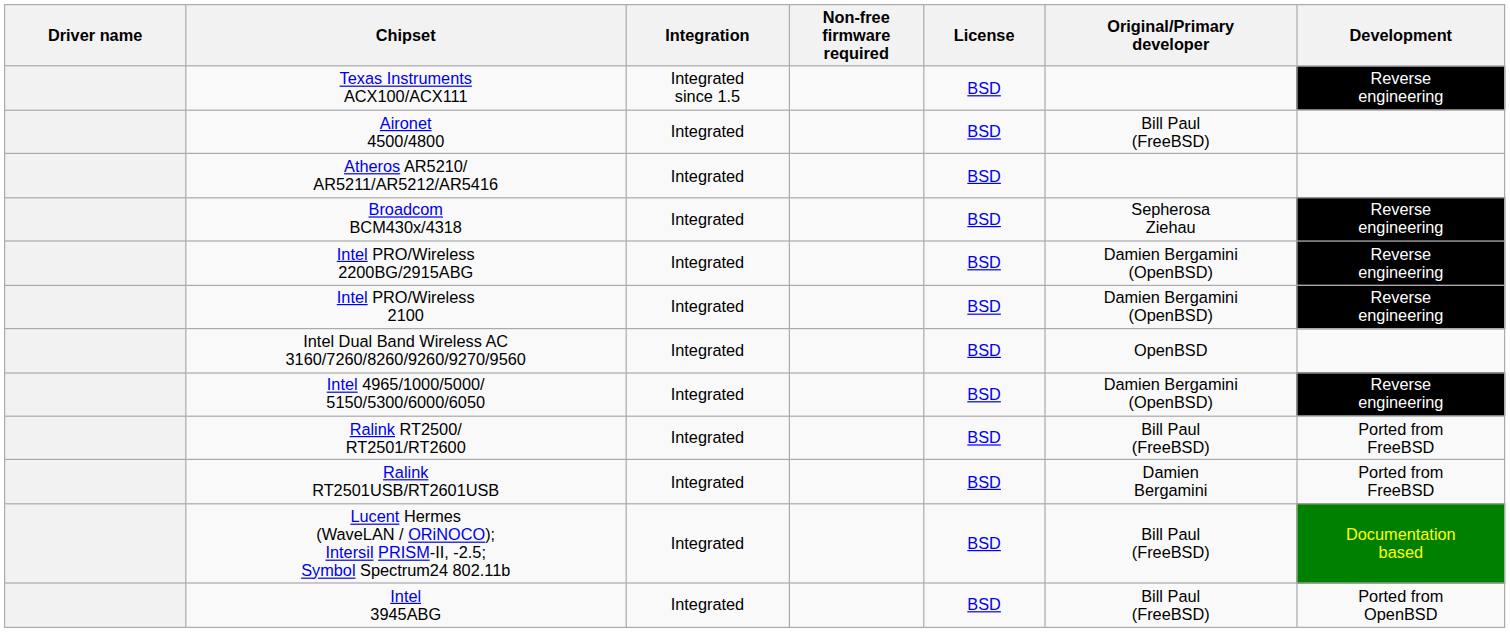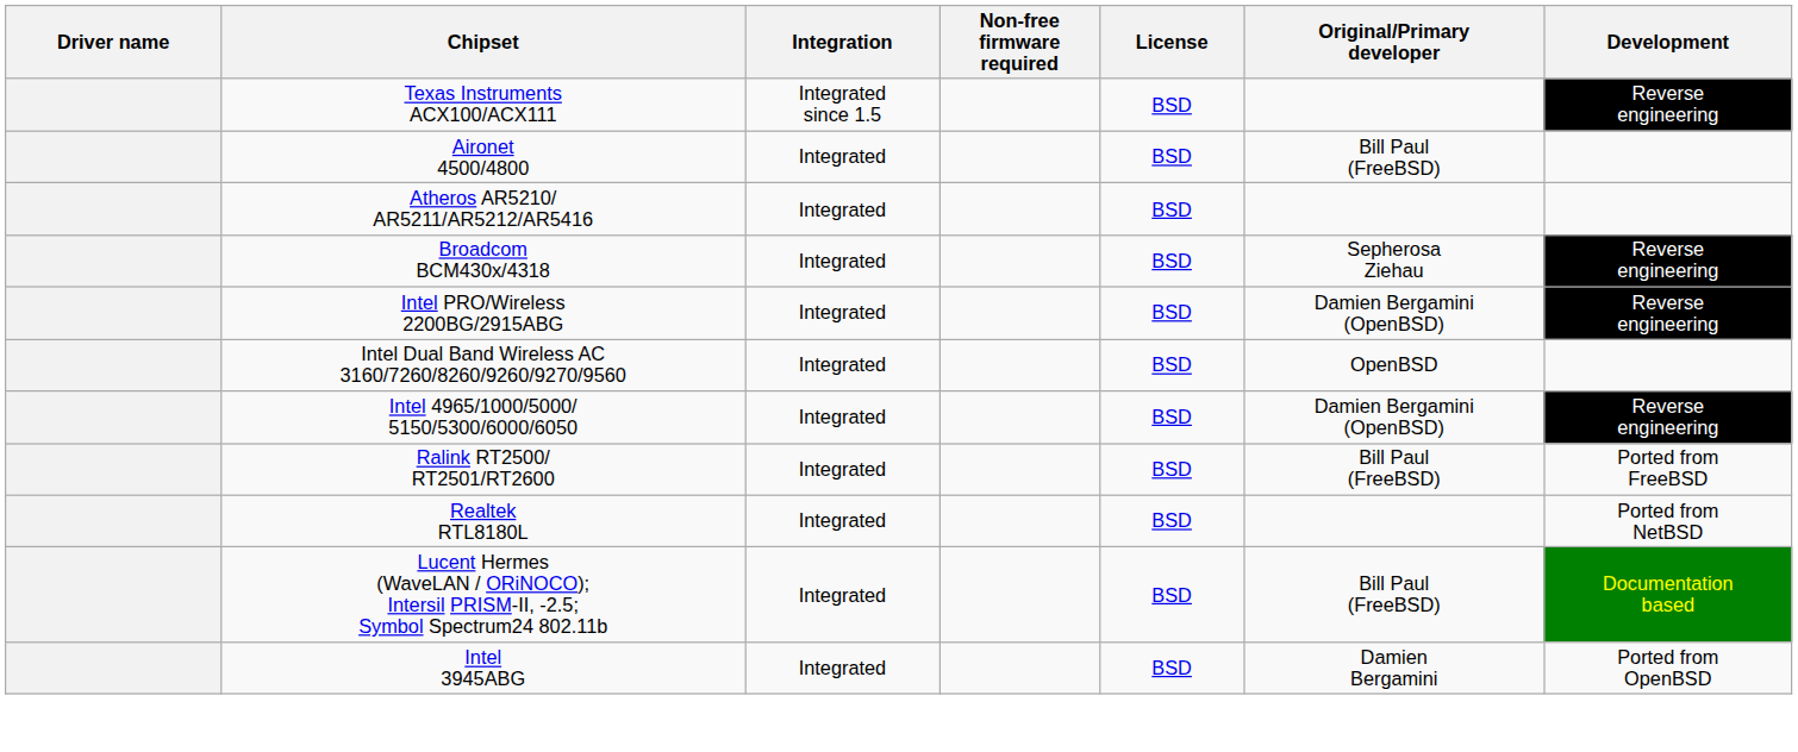 <table class="wikitable" style="font-size: 85%; text-align: center; width: 99%;">
 <tr>
 <th>Driver name</th>
 <th>Chipset</th>
 <th>Integration</th>
 <th>Non-free <br>firmware <br>required </th>
 <th>License</th>
 <th>Original/Primary <br>developer</th>
 <th>Development</th>
 </tr>
 <tr>
 <th></th>
 <td><a href='#'>Texas Instruments</a><br>ACX100/ACX111</td>
 <td>Integrated <br>since 1.5</td>
 <td></td>
 <td><a href='#'>BSD</a></td>
 <td></td>
 <td style="background: black; color: white; ">Reverse <br>engineering</td>
 </tr>
 <tr>
 <th></th>
 <td><a href='#'>Aironet</a><br>4500/4800</td>
 <td>Integrated</td>
 <td></td>
 <td><a href='#'>BSD</a></td>
 <td>Bill Paul<br>(FreeBSD)</td>
 <td></td>
 </tr>
 <tr>
 <th></th>
 <td><a href='#'>Atheros</a> AR5210/<br>AR5211/AR5212/AR5416</td>
 <td>Integrated</td>
 <td></td>
 <td><a href='#'>BSD</a></td>
 <td></td>
 <td></td>
 </tr>
 <tr>
 <th></th>
 <td><a href='#'>Broadcom</a><br>BCM430x/4318</td>
 <td>Integrated</td>
 <td></td>
 <td><a href='#'>BSD</a></td>
 <td>Sepherosa<br>Ziehau</td>
 <td style="background: black; color: white; ">Reverse <br>engineering</td>
 </tr>
 <tr>
 <th></th>
 <td><a href='#'>Intel</a> PRO/Wireless<br>2200BG/2915ABG</td>
 <td>Integrated</td>
 <td></td>
 <td><a href='#'>BSD</a></td>
 <td>Damien Bergamini<br>(OpenBSD)</td>
 <td style="background: black; color: white; ">Reverse <br>engineering</td>
 </tr>
 <tr>
 <th></th>
-<td><a href='#'>Intel</a> PRO/Wireless<br>2100</td>
-<td>Integrated</td>
-<td></td>
-<td><a href='#'>BSD</a></td>
-<td>Damien Bergamini<br>(OpenBSD)</td>
-<td style="background: black; color: white; ">Reverse <br>engineering</td>
-</tr>
-<tr>
-<th></th>
 <td>Intel Dual Band Wireless AC<br>3160/7260/8260/9260/9270/9560</td>
 <td Integrated>Integrated</td>
 <td></td>
 <td><a href='#'>BSD</a></td>
 <td>OpenBSD</td>
 </tr>
 <tr>
 <th></th>
 <td><a href='#'>Intel</a> 4965/1000/5000/<br>5150/5300/6000/6050</td>
 <td>Integrated</td>
 <td></td>
 <td><a href='#'>BSD</a></td>
 <td>Damien Bergamini<br>(OpenBSD)</td>
 <td style="background: black; color: white; ">Reverse <br>engineering</td>
 </tr>
 <tr>
 <th></th>
 <td><a href='#'>Ralink</a> RT2500/<br>RT2501/RT2600</td>
 <td>Integrated</td>
 <td></td>
 <td><a href='#'>BSD</a></td>
 <td>Bill Paul<br>(FreeBSD)</td>
 <td>Ported from<br>FreeBSD</td>
 </tr>
 <tr>
 <th></th>
-<td><a href='#'>Ralink</a><br>RT2501USB/RT2601USB</td>
+<td><a href='#'>Realtek</a><br>RTL8180L</td>
 <td>Integrated</td>
 <td></td>
 <td><a href='#'>BSD</a></td>
-<td>Damien <br>Bergamini</td>
-<td>Ported from<br>FreeBSD</td>
+<td></td>
+<td>Ported from <br>NetBSD</td>
 </tr>
 <tr>
 <th></th>
 <td><a href='#'>Lucent</a> Hermes<br>(WaveLAN / <a href='#'>ORiNOCO</a>);<br><a href='#'>Intersil</a> <a href='#'>PRISM</a>-II, -2.5; <br><a href='#'>Symbol</a> Spectrum24 802.11b</td>
 <td>Integrated</td>
 <td></td>
 <td><a href='#'>BSD</a></td>
 <td>Bill Paul <br>(FreeBSD)</td>
 <td style="background: green; color: yellow;">Documentation <br>based</td>
 </tr>
 <tr>
 <th></th>
 <td><a href='#'>Intel</a><br>3945ABG</td>
 <td>Integrated</td>
 <td></td>
 <td><a href='#'>BSD</a></td>
-<td>Bill Paul <br>(FreeBSD)</td>
+<td>Damien <br>Bergamini</td>
 <td>Ported from <br>OpenBSD</td>
 </tr>
 </table>
